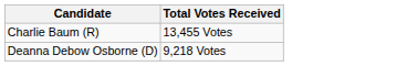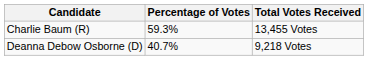 <table class="wikitable">
 <tr>
 <th>Candidate</th>
+<th>Percentage of Votes</th>
 <th>Total Votes Received</th>
 </tr>
 <tr>
 <td>Charlie Baum (R)</td>
+<td>59.3%</td>
 <td>13,455 Votes</td>
 </tr>
 <tr>
 <td>Deanna Debow Osborne (D)</td>
+<td>40.7%</td>
 <td>9,218 Votes</td>
 </tr>
 </table>
